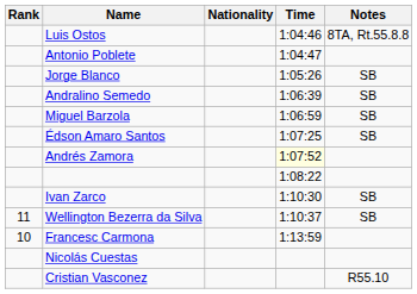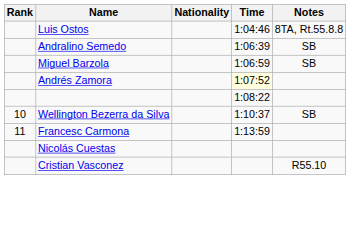 <table class="wikitable sortable" style="text-align:center">
 <tr>
 <th>Rank</th>
 <th>Name</th>
 <th>Nationality</th>
 <th>Time</th>
 <th>Notes</th>
 </tr>
 <tr>
 <td></td>
 <td align=left><a href='#'>Luis Ostos</a></td>
 <td align=left></td>
 <td>1:04:46</td>
 <td>8TA, Rt.55.8.8</td>
 </tr>
 <tr>
 <td></td>
-<td align=left><a href='#'>Antonio Poblete</a></td>
-<td align=left></td>
-<td>1:04:47</td>
-<td></td>
-</tr>
-<tr>
-<td></td>
-<td align=left><a href='#'>Jorge Blanco</a></td>
-<td align=left></td>
-<td>1:05:26</td>
-<td>SB</td>
-</tr>
-<tr>
-<td></td>
 <td align=left><a href='#'>Andralino Semedo</a></td>
 <td align=left></td>
 <td>1:06:39</td>
 <td>SB</td>
 </tr>
 <tr>
 <td></td>
 <td align=left><a href='#'>Miguel Barzola</a></td>
 <td align=left></td>
 <td>1:06:59</td>
-<td>SB</td>
-</tr>
-<tr>
-<td></td>
-<td align=left><a href='#'>Édson Amaro Santos</a></td>
-<td align=left></td>
-<td>1:07:25</td>
 <td>SB</td>
 </tr>
 <tr>
 <td></td>
 <td align=left><a href='#'>Andrés Zamora</a></td>
 <td align=left></td>
 <td style="background: lightyellow;">1:07:52</td>
 <td></td>
 </tr>
 <tr>
 <td></td>
 <td align=left></td>
 <td align=left></td>
 <td>1:08:22</td>
 <td></td>
 </tr>
 <tr>
-<td></td>
-<td align=left><a href='#'>Ivan Zarco</a></td>
-<td align=left></td>
-<td>1:10:30</td>
-<td>SB</td>
-</tr>
-<tr>
-<td>11</td>
+<td>10</td>
 <td align=left><a href='#'>Wellington Bezerra da Silva</a></td>
 <td align=left></td>
 <td>1:10:37</td>
 <td>SB</td>
 </tr>
 <tr>
-<td>10</td>
+<td>11</td>
 <td align=left><a href='#'>Francesc Carmona</a></td>
 <td align=left></td>
 <td>1:13:59</td>
 <td></td>
 </tr>
 <tr>
 <td></td>
 <td align=left><a href='#'>Nicolás Cuestas</a></td>
 <td align=left></td>
 <td></td>
 <td></td>
 </tr>
 <tr>
 <td></td>
 <td align=left><a href='#'>Cristian Vasconez</a></td>
 <td align=left></td>
 <td></td>
 <td>R55.10</td>
 </tr>
 </table>
